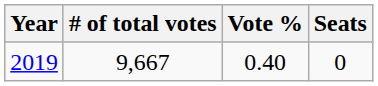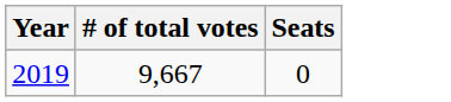 <table class="wikitable" style="text-align: center">
 <tr>
 <th>Year</th>
 <th># of total votes</th>
-<th>Vote %</th>
 <th>Seats</th>
 </tr>
 <tr>
 <td><a href='#'>2019</a></td>
 <td>9,667</td>
-<td>0.40 </td>
 <td>0</td>
 </tr>
 </table>
